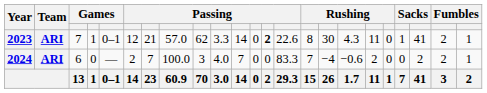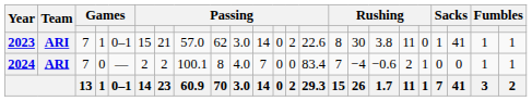 <table class="wikitable" style="text-align:center;">
 <tr>
 <th rowspan="2">Year</th>
 <th rowspan="2">Team</th>
 <th colspan="3">Games</th>
 <th colspan="9">Passing</th>
 <th colspan="5">Rushing</th>
 <th colspan="2">Sacks</th>
 <th colspan="2">Fumbles</th>
 </tr>
 <tr>
 <th></th>
 <th></th>
 <th></th>
 <th></th>
 <th></th>
 <th></th>
 <th></th>
 <th></th>
 <th></th>
 <th></th>
 <th></th>
 <th></th>
 <th></th>
 <th></th>
 <th></th>
 <th></th>
 <th></th>
 <th></th>
 <th></th>
 <th></th>
 <th></th>
 </tr>
 <tr>
 <th><a href='#'>2023</a></th>
 <th><a href='#'>ARI</a></th>
 <td>7</td>
 <td>1</td>
 <td>0–1</td>
-<td>12</td>
+<td>15</td>
 <td>21</td>
 <td>57.0</td>
 <td>62</td>
-<td>3.3</td>
+<td>3.0</td>
 <td>14</td>
 <td>0</td>
-<td><strong>2</strong></td>
+<td>2</td>
 <td>22.6</td>
 <td>8</td>
 <td>30</td>
-<td>4.3</td>
+<td>3.8</td>
 <td>11</td>
 <td>0</td>
 <td>1</td>
 <td>41</td>
-<td>2</td>
+<td>1</td>
 <td>1</td>
 </tr>
 <tr>
 <th><a href='#'>2024</a></th>
 <th><a href='#'>ARI</a></th>
-<td>6</td>
+<td>7</td>
 <td>0</td>
 <td>—</td>
 <td>2</td>
-<td>7</td>
-<td>100.0</td>
-<td>3</td>
+<td>2</td>
+<td>100.1</td>
+<td>8</td>
 <td>4.0</td>
 <td>7</td>
 <td>0</td>
 <td>0</td>
-<td>83.3</td>
+<td>83.4</td>
 <td>7</td>
 <td>−4</td>
 <td>−0.6</td>
 <td>2</td>
+<td>1</td>
 <td>0</td>
 <td>0</td>
-<td>2</td>
-<td>2</td>
+<td>1</td>
 <td>1</td>
 </tr>
 <tr>
 <th colspan="2"></th>
 <th>13</th>
 <th>1</th>
 <th>0–1</th>
 <th>14</th>
 <th>23</th>
 <th>60.9</th>
 <th>70</th>
 <th>3.0</th>
 <th>14</th>
 <th>0</th>
 <th>2</th>
 <th>29.3</th>
 <th>15</th>
 <th>26</th>
 <th>1.7</th>
 <th>11</th>
 <th>1</th>
 <th>7</th>
 <th>41</th>
 <th>3</th>
 <th>2</th>
 </tr>
 </table>
